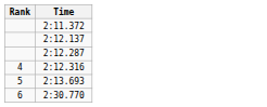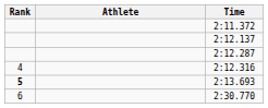 <table class=wikitable style="text-align:center">
 <tr>
 <th width=40>Rank</th>
+<th width=250>Athlete</th>
 <th width=80>Time</th>
 </tr>
 <tr>
 <td></td>
+<td align=left></td>
 <td>2:11.372</td>
 </tr>
 <tr>
 <td></td>
+<td align=left></td>
 <td>2:12.137</td>
 </tr>
 <tr>
 <td></td>
+<td align=left></td>
 <td>2:12.287</td>
 </tr>
 <tr>
 <td>4</td>
+<td align=left></td>
 <td>2:12.316</td>
 </tr>
 <tr>
-<td>5</td>
+<td><strong>5</strong></td>
+<td align=left></td>
 <td>2:13.693</td>
 </tr>
 <tr>
 <td>6</td>
+<td align=left></td>
 <td>2:30.770</td>
 </tr>
 </table>
